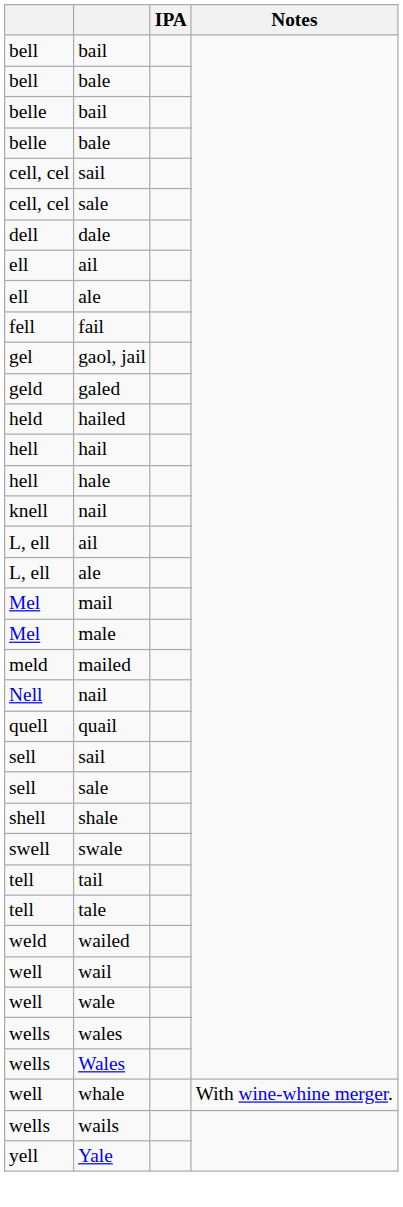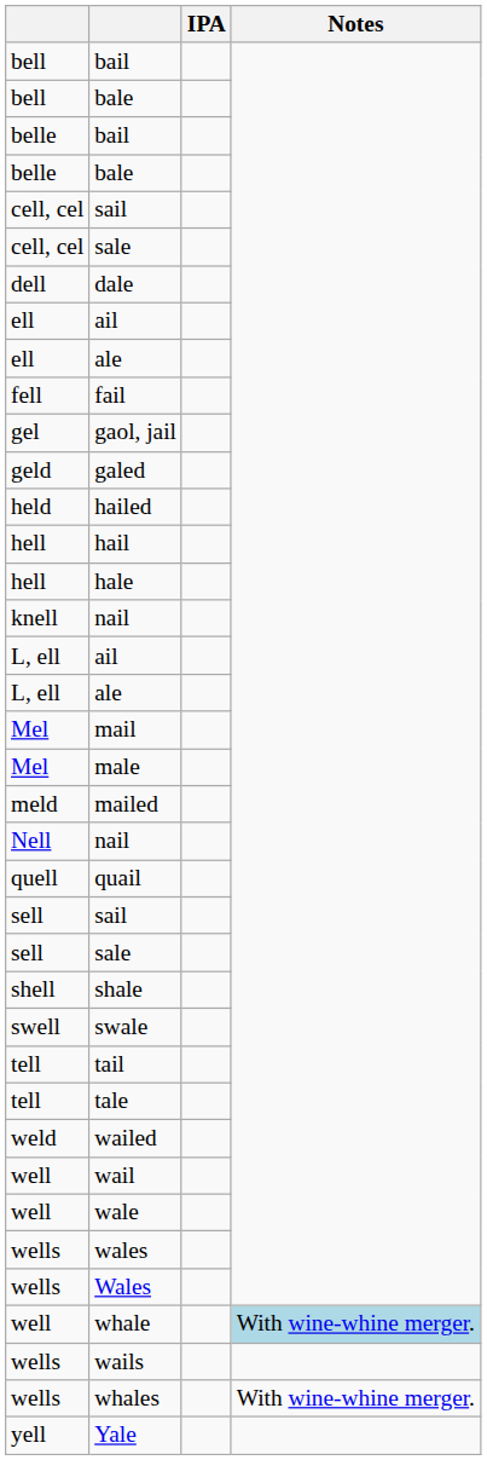 <table class="wikitable sortable mw-collapsible mw-collapsed">
 <tr>
 <th></th>
 <th></th>
 <th>IPA</th>
 <th>Notes</th>
 </tr>
 <tr>
 <td>bell</td>
 <td>bail</td>
 <td></td>
 </tr>
 <tr>
 <td>bell</td>
 <td>bale</td>
 <td></td>
 </tr>
 <tr>
 <td>belle</td>
 <td>bail</td>
 <td></td>
 </tr>
 <tr>
 <td>belle</td>
 <td>bale</td>
 <td></td>
 </tr>
 <tr>
 <td>cell, cel</td>
 <td>sail</td>
 <td></td>
 </tr>
 <tr>
 <td>cell, cel</td>
 <td>sale</td>
 <td></td>
 </tr>
 <tr>
 <td>dell</td>
 <td>dale</td>
 <td></td>
 </tr>
 <tr>
 <td>ell</td>
 <td>ail</td>
 <td></td>
 </tr>
 <tr>
 <td>ell</td>
 <td>ale</td>
 <td></td>
 </tr>
 <tr>
 <td>fell</td>
 <td>fail</td>
 <td></td>
 </tr>
 <tr>
 <td>gel</td>
 <td>gaol, jail</td>
 <td></td>
 </tr>
 <tr>
 <td>geld</td>
 <td>galed</td>
 <td></td>
 </tr>
 <tr>
 <td>held</td>
 <td>hailed</td>
 <td></td>
 </tr>
 <tr>
 <td>hell</td>
 <td>hail</td>
 <td></td>
 </tr>
 <tr>
 <td>hell</td>
 <td>hale</td>
 <td></td>
 </tr>
 <tr>
 <td>knell</td>
 <td>nail</td>
 <td></td>
 </tr>
 <tr>
 <td>L, ell</td>
 <td>ail</td>
 <td></td>
 </tr>
 <tr>
 <td>L, ell</td>
 <td>ale</td>
 <td></td>
 </tr>
 <tr>
 <td><a href='#'>Mel</a></td>
 <td>mail</td>
 <td></td>
 </tr>
 <tr>
 <td><a href='#'>Mel</a></td>
 <td>male</td>
 <td></td>
 </tr>
 <tr>
 <td>meld</td>
 <td>mailed</td>
 <td></td>
 </tr>
 <tr>
 <td><a href='#'>Nell</a></td>
 <td>nail</td>
 <td></td>
 </tr>
 <tr>
 <td>quell</td>
 <td>quail</td>
 <td></td>
 </tr>
 <tr>
 <td>sell</td>
 <td>sail</td>
 <td></td>
 </tr>
 <tr>
 <td>sell</td>
 <td>sale</td>
 <td></td>
 </tr>
 <tr>
 <td>shell</td>
 <td>shale</td>
 <td></td>
 </tr>
 <tr>
 <td>swell</td>
 <td>swale</td>
 <td></td>
 </tr>
 <tr>
 <td>tell</td>
 <td>tail</td>
 <td></td>
 </tr>
 <tr>
 <td>tell</td>
 <td>tale</td>
 <td></td>
 </tr>
 <tr>
 <td>weld</td>
 <td>wailed</td>
 <td></td>
 </tr>
 <tr>
 <td>well</td>
 <td>wail</td>
 <td></td>
 </tr>
 <tr>
 <td>well</td>
 <td>wale</td>
 <td></td>
 </tr>
 <tr>
 <td>wells</td>
 <td>wales</td>
 <td></td>
 </tr>
 <tr>
 <td>wells</td>
 <td><a href='#'>Wales</a></td>
 <td></td>
 </tr>
 <tr>
 <td>well</td>
 <td>whale</td>
 <td></td>
-<td>With <a href='#'>wine-whine merger</a>.</td>
+<td style="background: lightblue;">With <a href='#'>wine-whine merger</a>.</td>
 </tr>
 <tr>
 <td>wells</td>
 <td>wails</td>
 <td></td>
 </tr>
 <tr>
+<td>wells</td>
+<td>whales</td>
+<td></td>
+<td>With <a href='#'>wine-whine merger</a>.</td>
+</tr>
+<tr>
 <td>yell</td>
 <td><a href='#'>Yale</a></td>
 <td></td>
 </tr>
 </table>
